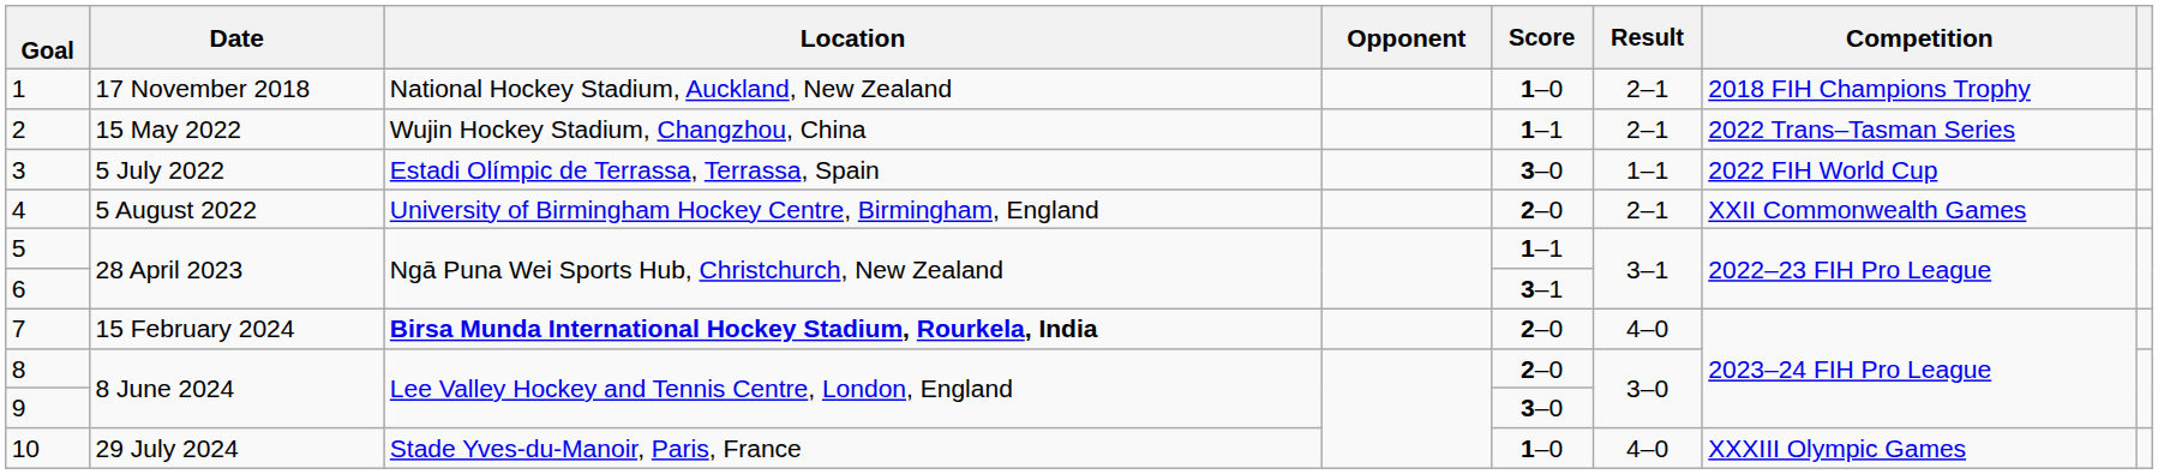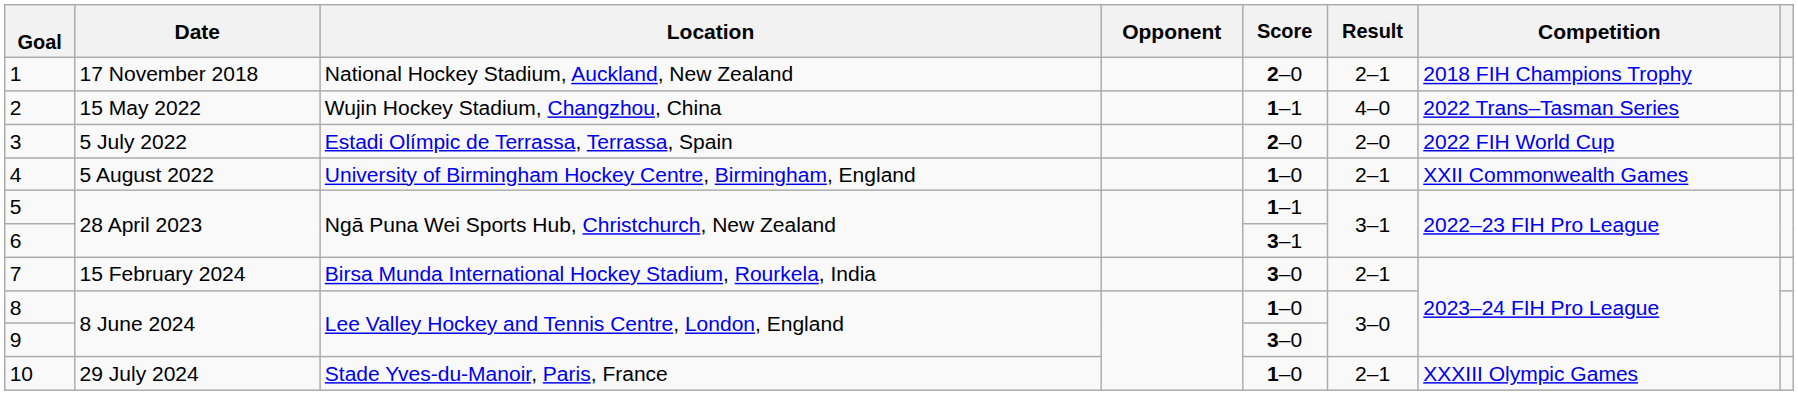 <table class="wikitable sortable" style="font-size:90%" width=97%>
 <tr>
 <th style="font-size:95%;" data-sort-type=number><br>Goal</th>
 <th align=center>Date</th>
 <th>Location</th>
 <th width=90>Opponent</th>
 <th data-sort-type="number" style="font-size:95%">Score</th>
 <th data-sort-type="number" style="font-size:95%">Result</th>
 <th>Competition</th>
 <th></th>
 </tr>
 <tr>
 <td>1</td>
 <td>17 November 2018</td>
 <td>National Hockey Stadium, <a href='#'>Auckland</a>, New Zealand</td>
 <td></td>
-<td align="center"><strong>1</strong>–0</td>
+<td align="center"><strong>2</strong>–0</td>
 <td align="center">2–1</td>
 <td><a href='#'>2018 FIH Champions Trophy</a></td>
 <td></td>
 </tr>
 <tr>
 <td>2</td>
 <td>15 May 2022</td>
 <td>Wujin Hockey Stadium, <a href='#'>Changzhou</a>, China</td>
 <td></td>
 <td align="center"><strong>1</strong>–1</td>
-<td align="center">2–1</td>
+<td align="center">4–0</td>
 <td><a href='#'>2022 Trans–Tasman Series</a></td>
 <td></td>
 </tr>
 <tr>
 <td>3</td>
 <td>5 July 2022</td>
 <td><a href='#'>Estadi Olímpic de Terrassa</a>, <a href='#'>Terrassa</a>, Spain</td>
 <td></td>
-<td align="center"><strong>3</strong>–0</td>
-<td align="center">1–1</td>
+<td align="center"><strong>2</strong>–0</td>
+<td align="center">2–0</td>
 <td><a href='#'>2022 FIH World Cup</a></td>
 <td></td>
 </tr>
 <tr>
 <td>4</td>
 <td>5 August 2022</td>
 <td><a href='#'>University of Birmingham Hockey Centre</a>, <a href='#'>Birmingham</a>, England</td>
 <td></td>
-<td align="center"><strong>2</strong>–0</td>
+<td align="center"><strong>1</strong>–0</td>
 <td align="center">2–1</td>
 <td><a href='#'>XXII Commonwealth Games</a></td>
 <td></td>
 </tr>
 <tr>
 <td>5</td>
 <td rowspan=2>28 April 2023</td>
 <td rowspan=2>Ngā Puna Wei Sports Hub, <a href='#'>Christchurch</a>, New Zealand</td>
 <td rowspan=2></td>
 <td align="center"><strong>1</strong>–1</td>
 <td rowspan=2; align="center">3–1</td>
 <td rowspan=2><a href='#'>2022–23 FIH Pro League</a></td>
 <td rowspan=2></td>
 </tr>
 <tr>
 <td>6</td>
 <td align="center"><strong>3</strong>–1</td>
 </tr>
 <tr>
 <td>7</td>
 <td>15 February 2024</td>
-<td><strong><a href='#'>Birsa Munda International Hockey Stadium</a>, <a href='#'>Rourkela</a>, India</strong></td>
+<td><a href='#'>Birsa Munda International Hockey Stadium</a>, <a href='#'>Rourkela</a>, India</td>
 <td></td>
-<td align="center"><strong>2</strong>–0</td>
-<td align="center">4–0</td>
+<td align="center"><strong>3</strong>–0</td>
+<td align="center">2–1</td>
 <td rowspan=3><a href='#'>2023–24 FIH Pro League</a></td>
 <td></td>
 </tr>
 <tr>
 <td>8</td>
 <td rowspan=2>8 June 2024</td>
 <td rowspan=2><a href='#'>Lee Valley Hockey and Tennis Centre</a>, <a href='#'>London</a>, England</td>
 <td rowspan=3></td>
-<td align="center"><strong>2</strong>–0</td>
+<td align="center"><strong>1</strong>–0</td>
 <td rowspan=2; align="center">3–0</td>
 <td rowspan=2></td>
 </tr>
 <tr>
 <td>9</td>
 <td align="center"><strong>3</strong>–0</td>
 </tr>
 <tr>
 <td>10</td>
 <td>29 July 2024</td>
 <td><a href='#'>Stade Yves-du-Manoir</a>, <a href='#'>Paris</a>, France</td>
 <td align="center"><strong>1</strong>–0</td>
-<td align="center">4–0</td>
+<td align="center">2–1</td>
 <td><a href='#'>XXXIII Olympic Games</a></td>
 <td></td>
 </tr>
 </table>
